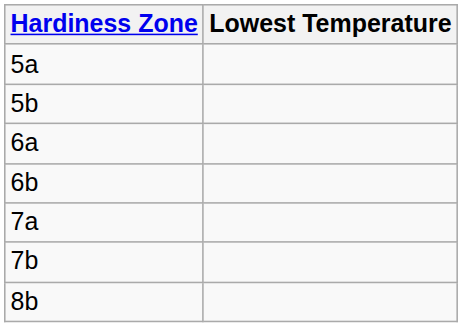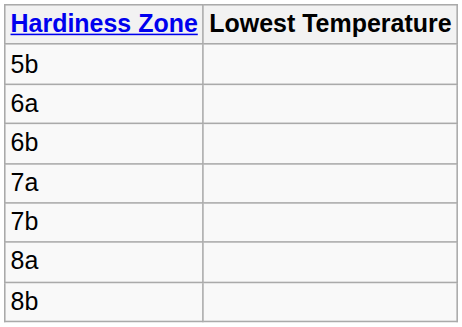 <table class="wikitable mw-collapsible">
 <tr>
 <th><a href='#'>Hardiness Zone</a></th>
 <th>Lowest Temperature</th>
-</tr>
-<tr>
-<td>5a</td>
-<td></td>
 </tr>
 <tr>
 <td>5b</td>
 <td></td>
 </tr>
 <tr>
 <td>6a</td>
 <td></td>
 </tr>
 <tr>
 <td>6b</td>
 <td></td>
 </tr>
 <tr>
 <td>7a</td>
 <td></td>
 </tr>
 <tr>
 <td>7b</td>
 <td></td>
 </tr>
 <tr>
+<td>8a</td>
+<td></td>
+</tr>
+<tr>
 <td>8b</td>
 <td></td>
 </tr>
 </table>
